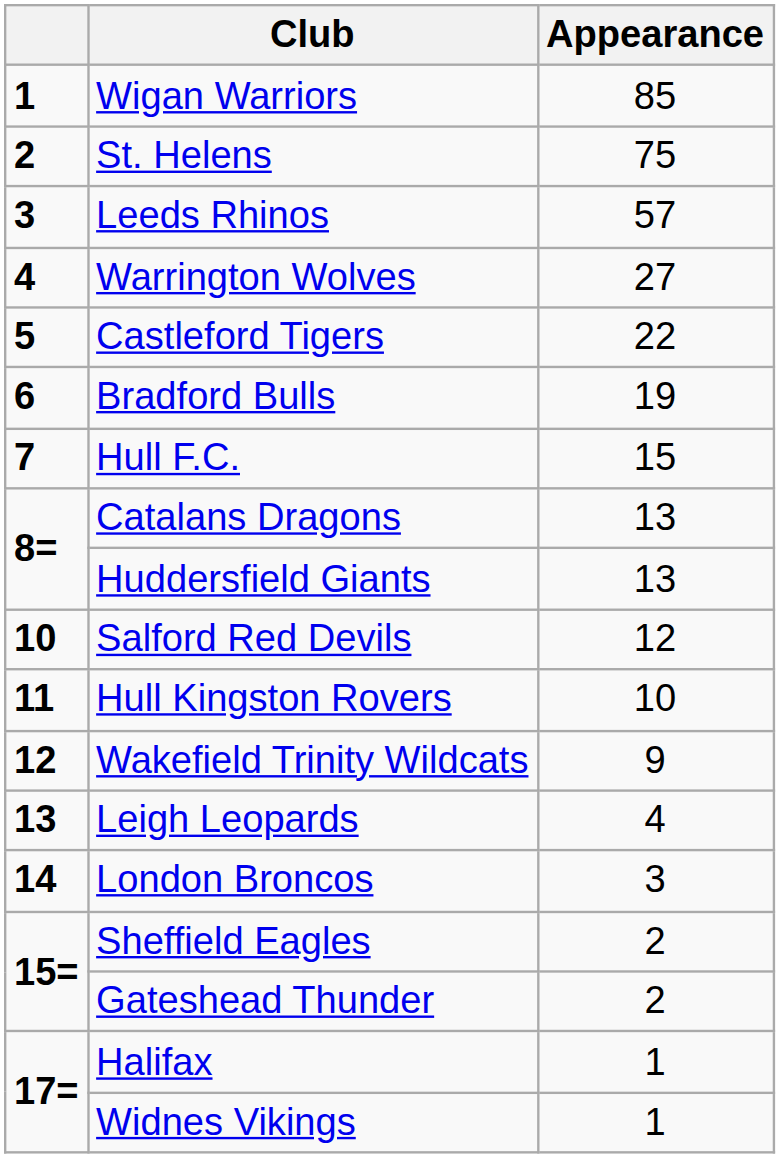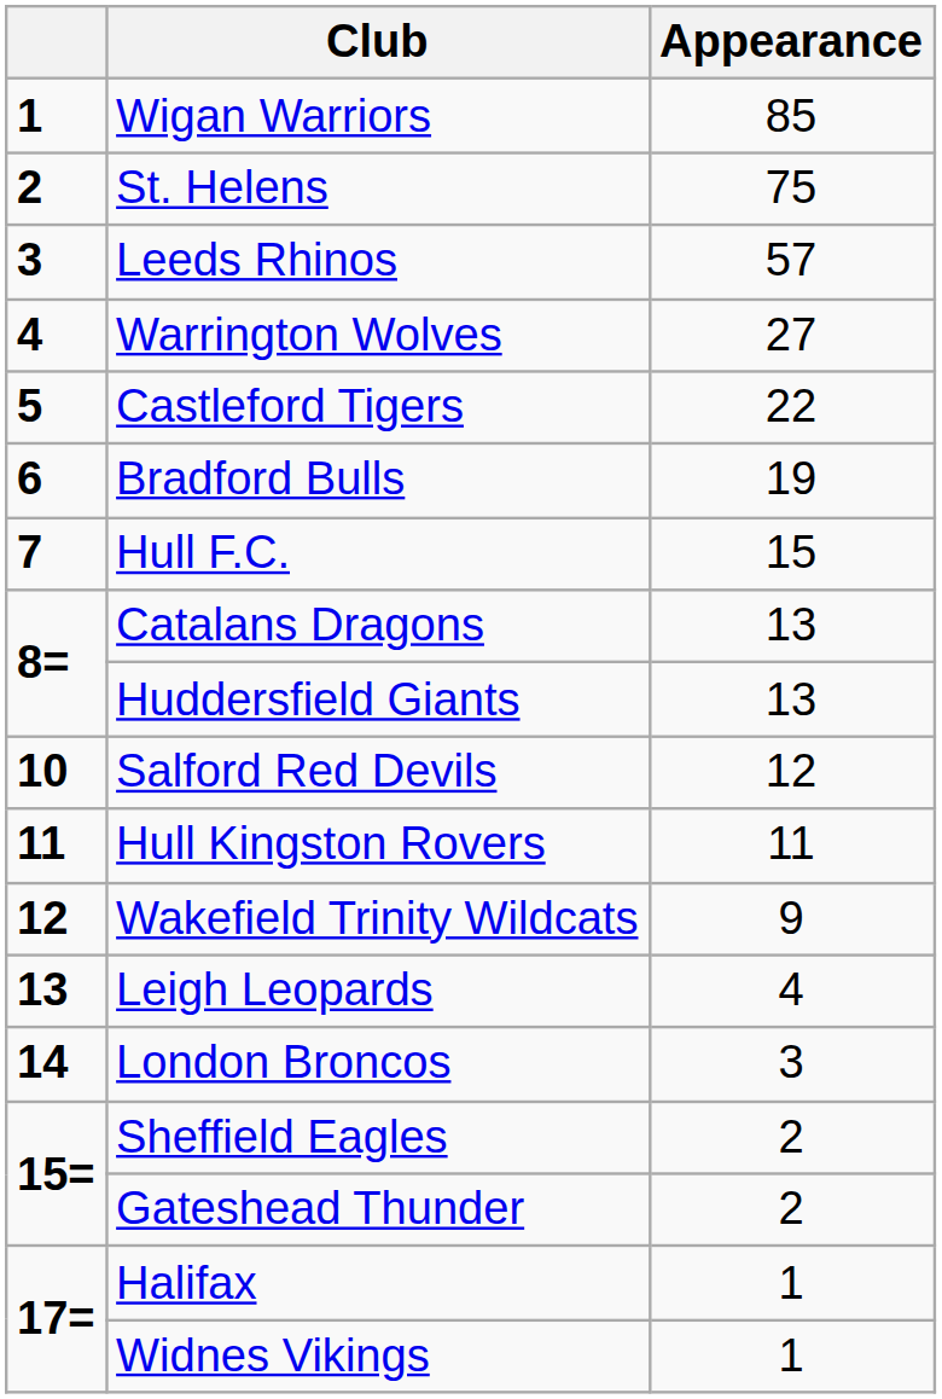 <table class="wikitable">
 <tr>
 <th></th>
 <th>Club</th>
 <th>Appearance</th>
 </tr>
 <tr>
 <td><strong>1</strong></td>
 <td> <a href='#'>Wigan Warriors</a></td>
 <td style="text-align:center;">85</td>
 </tr>
 <tr>
 <td><strong>2</strong></td>
 <td> <a href='#'>St. Helens</a></td>
 <td style="text-align:center;">75</td>
 </tr>
 <tr>
 <td><strong>3</strong></td>
 <td> <a href='#'>Leeds Rhinos</a></td>
 <td style="text-align:center;">57</td>
 </tr>
 <tr>
 <td><strong>4</strong></td>
 <td> <a href='#'>Warrington Wolves</a></td>
 <td style="text-align:center;">27</td>
 </tr>
 <tr>
 <td><strong>5</strong></td>
 <td> <a href='#'>Castleford Tigers</a></td>
 <td style="text-align:center;">22</td>
 </tr>
 <tr>
 <td><strong>6</strong></td>
 <td> <a href='#'>Bradford Bulls</a></td>
 <td style="text-align:center;">19</td>
 </tr>
 <tr>
 <td><strong>7</strong></td>
 <td> <a href='#'>Hull F.C.</a></td>
 <td style="text-align:center;">15</td>
 </tr>
 <tr>
 <td rowspan=2><strong>8=</strong></td>
 <td> <a href='#'>Catalans Dragons</a></td>
 <td style="text-align:center;">13</td>
 </tr>
 <tr>
 <td> <a href='#'>Huddersfield Giants</a></td>
 <td style="text-align:center;">13</td>
 </tr>
 <tr>
 <td><strong>10</strong></td>
 <td>  <a href='#'>Salford Red Devils</a></td>
 <td style="text-align:center;">12</td>
 </tr>
 <tr>
 <td><strong>11</strong></td>
 <td> <a href='#'>Hull Kingston Rovers</a></td>
-<td style="text-align:center;">10</td>
+<td style="text-align:center;">11</td>
 </tr>
 <tr>
 <td><strong>12</strong></td>
 <td> <a href='#'>Wakefield Trinity Wildcats</a></td>
 <td style="text-align:center;">9</td>
 </tr>
 <tr>
 <td><strong>13</strong></td>
 <td> <a href='#'>Leigh Leopards</a></td>
 <td style="text-align:center;">4</td>
 </tr>
 <tr>
 <td><strong>14</strong></td>
 <td> <a href='#'>London Broncos</a></td>
 <td style="text-align:center;">3</td>
 </tr>
 <tr>
 <td rowspan=2><strong>15=</strong></td>
 <td> <a href='#'>Sheffield Eagles</a></td>
 <td style="text-align:center;">2</td>
 </tr>
 <tr>
 <td> <a href='#'>Gateshead Thunder</a></td>
 <td style="text-align:center;">2</td>
 </tr>
 <tr>
 <td rowspan=2><strong>17=</strong></td>
 <td> <a href='#'>Halifax</a></td>
 <td style="text-align:center;">1</td>
 </tr>
 <tr>
 <td> <a href='#'>Widnes Vikings</a></td>
 <td style="text-align:center;">1</td>
 </tr>
 </table>
